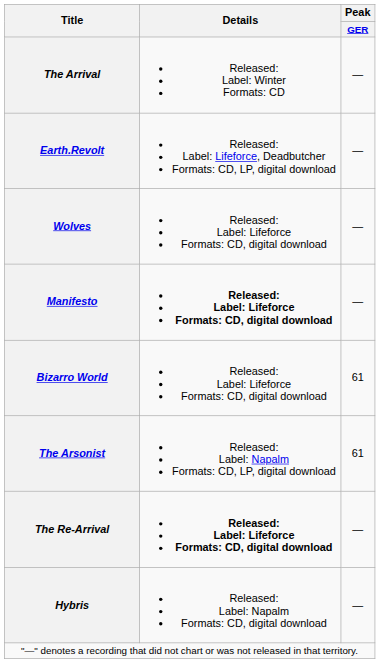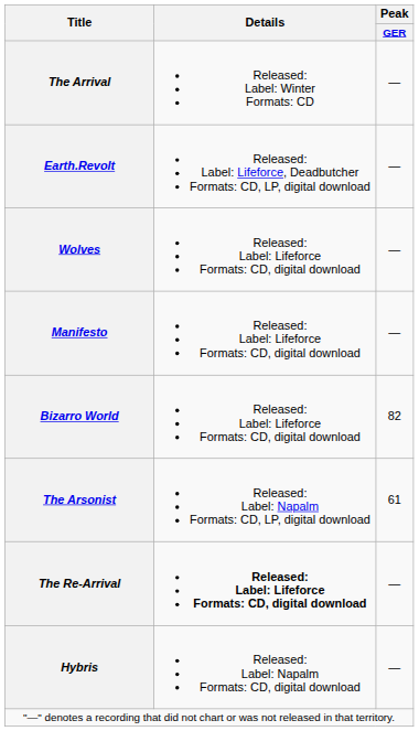 <table class="wikitable plainrowheaders" style="text-align:center;">
 <tr>
 <th scope="col" rowspan="2" style="width:12em;">Title</th>
 <th scope="col" rowspan="2" style="width:18em;">Details</th>
 <th scope="col" colspan="10">Peak</th>
 </tr>
 <tr>
 <th scope="col" style="width:3em;font-size:90%;"><a href='#'>GER</a><br></th>
 </tr>
 <tr>
 <th scope="row"><em> The Arrival </em></th>
 <td><br><ul><li>Released: </li><li>Label: Winter</li><li>Formats: CD</li></ul></td>
 <td>—</td>
 </tr>
 <tr>
 <th scope="row"><em><a href='#'>Earth.Revolt</a></em></th>
 <td><br><ul><li>Released: </li><li>Label: <a href='#'>Lifeforce</a>, Deadbutcher</li><li>Formats: CD, LP, digital download</li></ul></td>
 <td>—</td>
 </tr>
 <tr>
 <th scope="row"><em><a href='#'>Wolves</a></em></th>
 <td><br><ul><li>Released: </li><li>Label: Lifeforce</li><li>Formats: CD, digital download</li></ul></td>
 <td>—</td>
 </tr>
 <tr>
 <th scope="row"><em><a href='#'>Manifesto</a></em></th>
-<td><strong><br><ul><li>Released: </li><li>Label: Lifeforce</li><li>Formats: CD, digital download</li></ul></strong></td>
+<td><br><ul><li>Released: </li><li>Label: Lifeforce</li><li>Formats: CD, digital download</li></ul></td>
 <td>—</td>
 </tr>
 <tr>
 <th scope="row"><em><a href='#'>Bizarro World</a></em></th>
 <td><br><ul><li>Released: </li><li>Label: Lifeforce</li><li>Formats: CD, digital download</li></ul></td>
-<td>61</td>
+<td>82</td>
 </tr>
 <tr>
 <th scope="row"><em><a href='#'>The Arsonist</a></em></th>
 <td><br><ul><li>Released: </li><li>Label: <a href='#'>Napalm</a></li><li>Formats: CD, LP, digital download</li></ul></td>
 <td>61</td>
 </tr>
 <tr>
 <th scope="row"><em>The Re-Arrival</em></th>
 <td><strong><br><ul><li>Released: </li><li>Label: Lifeforce</li><li>Formats: CD, digital download</li></ul></strong></td>
 <td>—</td>
 </tr>
 <tr>
 <th scope="row"><em>Hybris</em></th>
 <td><br><ul><li>Released: </li><li>Label: Napalm</li><li>Formats: CD, digital download</li></ul></td>
 <td>—</td>
 </tr>
 <tr>
 <td colspan="15" style="font-size:90%">"—" denotes a recording that did not chart or was not released in that territory.</td>
 </tr>
 </table>
